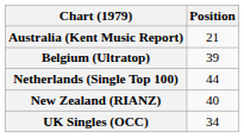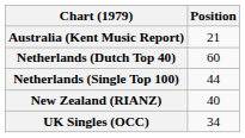 <table class="wikitable sortable plainrowheaders" style="text-align:center">
 <tr>
 <th scope="col">Chart (1979)</th>
 <th scope="col">Position</th>
 </tr>
 <tr>
 <th scope="row">Australia (Kent Music Report)</th>
 <td>21</td>
 </tr>
 <tr>
-<th scope="row">Belgium (Ultratop)</th>
-<td>39</td>
+<th scope="row">Netherlands (Dutch Top 40)</th>
+<td>60</td>
 </tr>
 <tr>
 <th scope="row">Netherlands (Single Top 100)</th>
 <td>44</td>
 </tr>
 <tr>
 <th scope="row">New Zealand (RIANZ)</th>
 <td>40</td>
 </tr>
 <tr>
 <th scope="row">UK Singles (OCC)</th>
 <td>34</td>
 </tr>
 </table>
